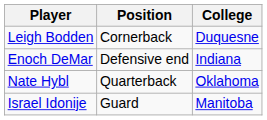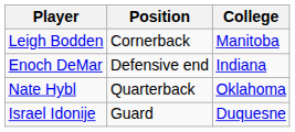 <table class="wikitable">
 <tr>
 <th>Player</th>
 <th>Position</th>
 <th>College</th>
 </tr>
 <tr>
 <td><a href='#'>Leigh Bodden</a></td>
 <td>Cornerback</td>
-<td><a href='#'>Duquesne</a></td>
+<td><a href='#'>Manitoba</a></td>
 </tr>
 <tr>
 <td><a href='#'>Enoch DeMar</a></td>
 <td>Defensive end</td>
 <td><a href='#'>Indiana</a></td>
 </tr>
 <tr>
 <td><a href='#'>Nate Hybl</a></td>
 <td>Quarterback</td>
 <td><a href='#'>Oklahoma</a></td>
 </tr>
 <tr>
 <td><a href='#'>Israel Idonije</a></td>
 <td>Guard</td>
-<td><a href='#'>Manitoba</a></td>
+<td><a href='#'>Duquesne</a></td>
 </tr>
 </table>
